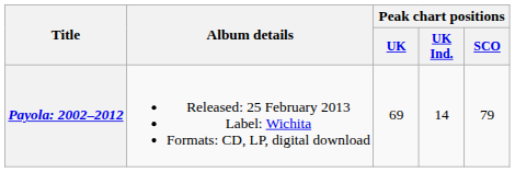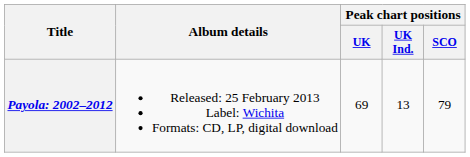 <table class="wikitable plainrowheaders" style="text-align:center;">
 <tr>
 <th scope="col" rowspan="2">Title</th>
 <th scope="col" rowspan="2">Album details</th>
 <th scope="col" colspan="3">Peak chart positions</th>
 </tr>
 <tr>
 <th scope="col" style="width:3em;font-size:90%;"><a href='#'>UK</a><br></th>
 <th scope="col" style="width:3em;font-size:90%;"><a href='#'>UK<br>Ind.</a><br></th>
 <th scope="col" style="width:3em;font-size:90%;"><a href='#'>SCO</a><br></th>
 </tr>
 <tr>
 <th scope="row"><em><a href='#'>Payola: 2002–2012</a></em></th>
 <td><br><ul><li>Released: 25 February 2013</li><li>Label: <a href='#'>Wichita</a></li><li>Formats: CD, LP, digital download</li></ul></td>
 <td>69</td>
-<td>14</td>
+<td>13</td>
 <td>79</td>
 </tr>
 </table>
